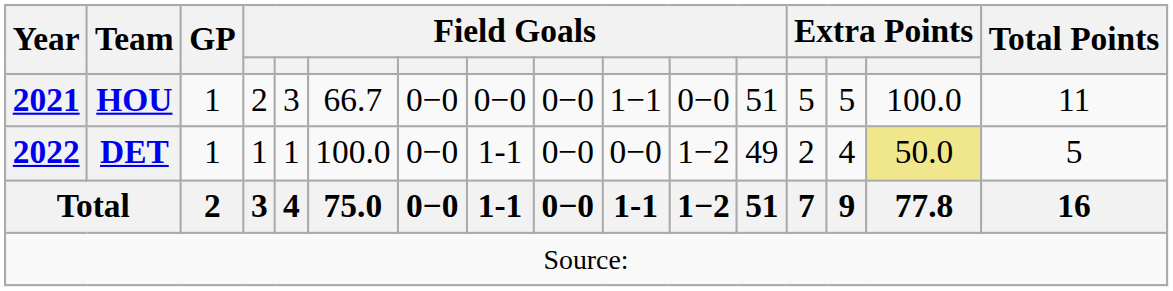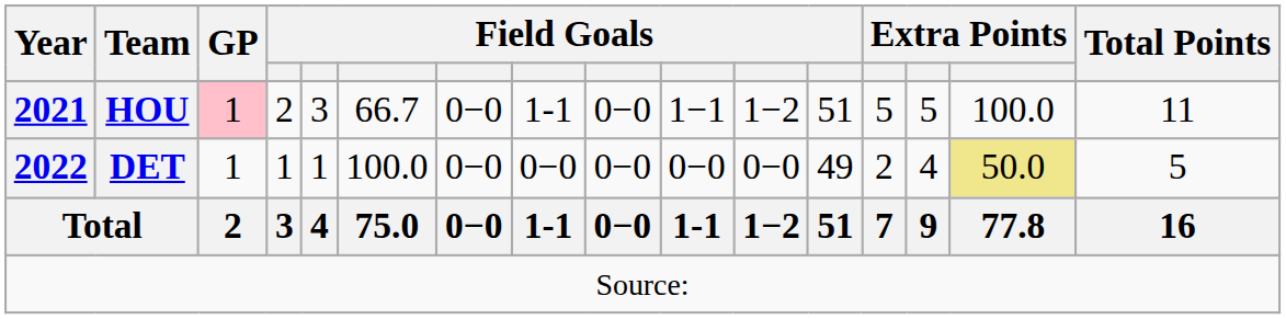 <table class="wikitable" style="text-align:center;">
 <tr>
 <th rowspan="2">Year</th>
 <th rowspan="2">Team</th>
 <th rowspan="2">GP</th>
 <th colspan="9">Field Goals</th>
 <th colspan="3">Extra Points</th>
 <th rowspan="2">Total Points</th>
 </tr>
 <tr>
 <th></th>
 <th></th>
 <th></th>
 <th></th>
 <th></th>
 <th></th>
 <th></th>
 <th></th>
 <th></th>
 <th></th>
 <th></th>
 <th></th>
 </tr>
 <tr>
 <th><a href='#'>2021</a></th>
 <th><a href='#'>HOU</a></th>
-<td>1</td>
+<td style="background: pink;">1</td>
 <td>2</td>
 <td>3</td>
 <td>66.7</td>
 <td>0−0</td>
-<td>0−0</td>
+<td>1-1</td>
 <td>0−0</td>
 <td>1−1</td>
-<td>0−0</td>
+<td>1−2</td>
 <td>51</td>
 <td>5</td>
 <td>5</td>
 <td>100.0</td>
 <td>11</td>
 </tr>
 <tr>
 <th><a href='#'>2022</a></th>
 <th><a href='#'>DET</a></th>
 <td>1</td>
 <td>1</td>
 <td>1</td>
 <td>100.0</td>
 <td>0−0</td>
-<td>1-1</td>
 <td>0−0</td>
 <td>0−0</td>
-<td>1−2</td>
+<td>0−0</td>
+<td>0−0</td>
 <td>49</td>
 <td>2</td>
 <td>4</td>
 <td style="background: khaki;">50.0</td>
 <td>5</td>
 </tr>
 <tr>
 <th colspan="2">Total</th>
 <th>2</th>
 <th>3</th>
 <th>4</th>
 <th>75.0</th>
 <th>0−0</th>
 <th>1-1</th>
 <th>0−0</th>
 <th>1-1</th>
 <th>1−2</th>
 <th>51</th>
 <th>7</th>
 <th>9</th>
 <th>77.8</th>
 <th>16</th>
 </tr>
 <tr>
 <td colspan="16"><small>Source: </small></td>
 </tr>
 </table>
